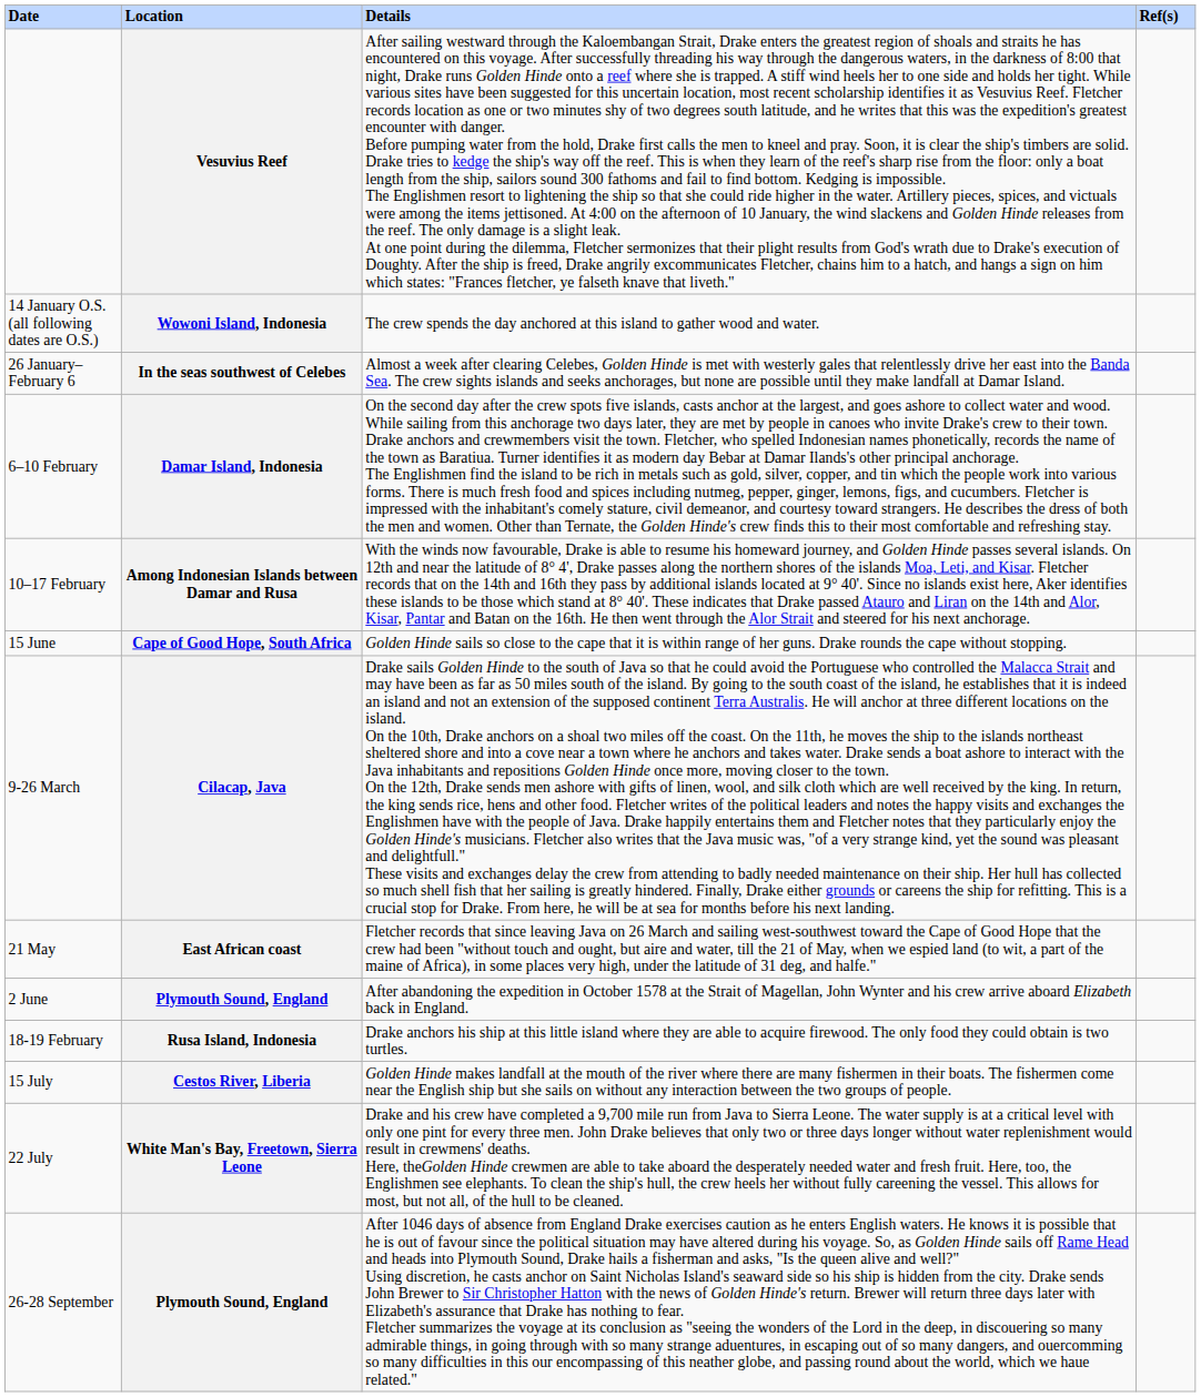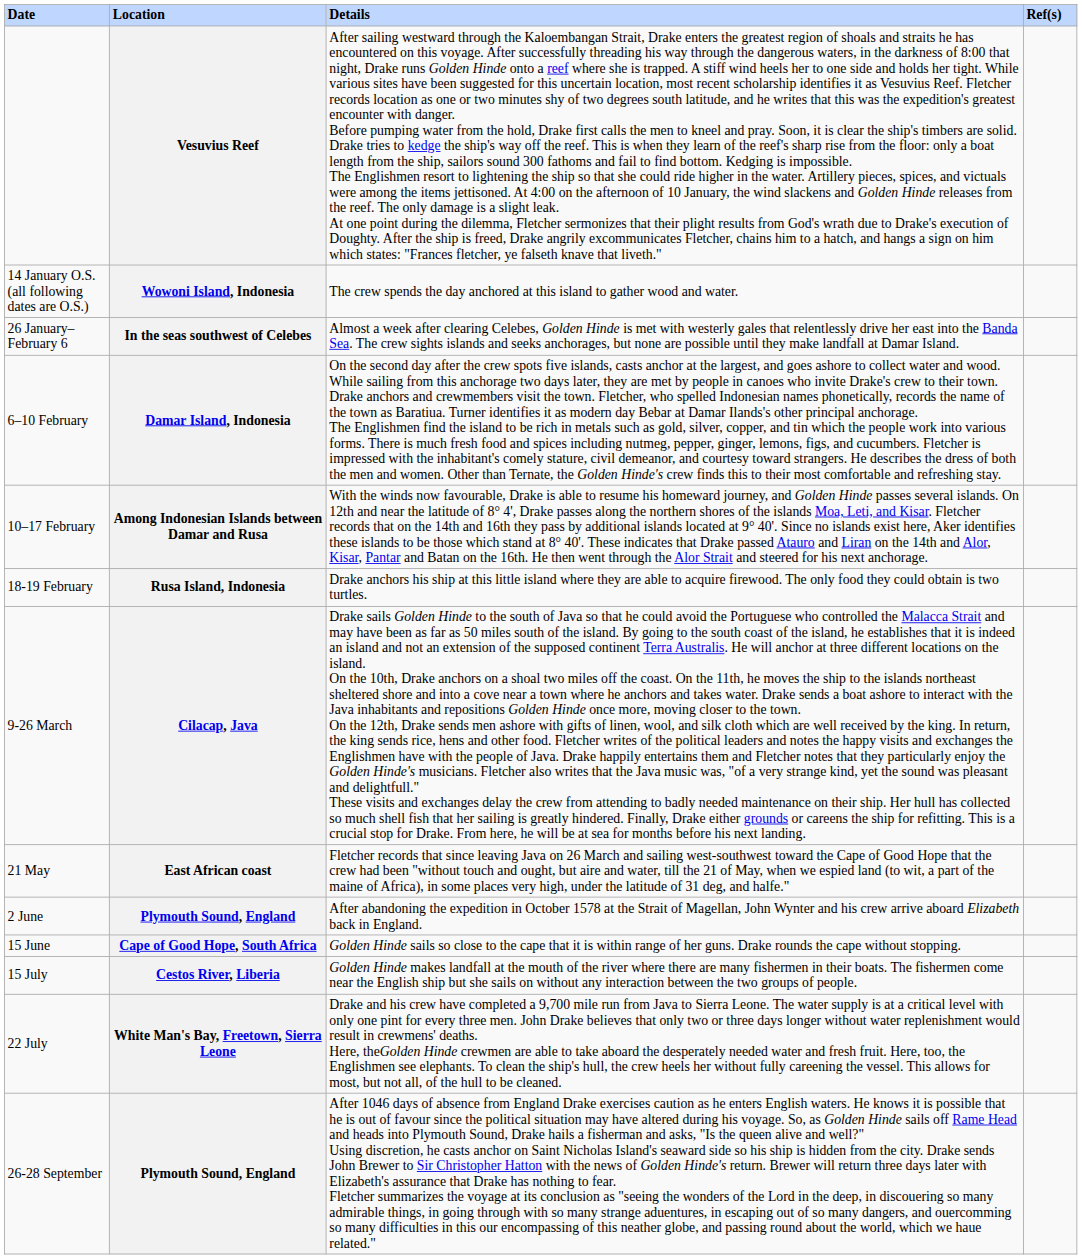 <table class="wikitable  sortable">
 <tr>
 <td bgcolor="#BFD7FF" ! scope="col" style="width: 115px;"><strong>Date</strong></td>
 <td bgcolor="#BFD7FF"><strong>Location</strong></td>
 <td class="unsortable" width="65%" bgcolor="#BFD7FF"><strong>Details</strong></td>
 <td width="5%" bgcolor="#BFD7FF"><strong>Ref(s)</strong></td>
 </tr>
 <tr>
 <td></td>
 <th scope=row style=text-align:center><strong>Vesuvius Reef</strong></th>
 <td>After sailing westward through the Kaloembangan Strait, Drake enters the greatest region of shoals and straits he has encountered on this voyage.  After successfully threading his way through the dangerous waters, in the darkness of  8:00 that night, Drake runs <em>Golden Hinde</em> onto a <a href='#'>reef</a> where she is trapped.  A stiff wind heels her to one side and holds her tight.  While various sites have been suggested for this uncertain location, most recent scholarship identifies it as Vesuvius Reef.  Fletcher records location as one or two minutes shy of two degrees south latitude, and he writes that this was the expedition's greatest encounter with danger.<br>Before pumping water from the hold, Drake first calls the men to kneel and pray.  Soon, it is clear the ship's timbers are solid.  Drake tries to <a href='#'>kedge</a> the ship's way off the reef. This is when they learn of the reef's sharp rise from the floor: only a boat length from the ship, sailors sound 300 fathoms and fail to find bottom. Kedging is impossible.<br>The Englishmen resort to lightening the ship so that she could ride higher in the water.  Artillery pieces, spices, and victuals were among the items jettisoned. At 4:00 on the afternoon of 10 January, the wind slackens and <em>Golden Hinde</em> releases from the reef.  The only damage is a slight leak.<br>At one point during the dilemma, Fletcher sermonizes that their plight results from God's wrath due to Drake's execution of Doughty.  After the ship is freed, Drake angrily excommunicates Fletcher, chains him to a hatch, and hangs a sign on him which states: "Frances fletcher, ye falseth knave that liveth."</td>
 <td></td>
 </tr>
 <tr>
 <td>14 January O.S. (all following dates are O.S.)</td>
 <th scope=row style=text-align:center><strong><a href='#'>Wowoni Island</a>, Indonesia</strong><br></th>
 <td>The crew spends the day anchored at this island to gather wood and water.</td>
 <td></td>
 </tr>
 <tr>
 <td>26 January–<br>February 6</td>
 <th scope=row style=text-align:center><strong>In the seas southwest of Celebes</strong></th>
 <td>Almost a week after clearing Celebes, <em>Golden Hinde</em> is met with westerly gales that relentlessly drive her east into the <a href='#'>Banda Sea</a>.  The crew sights islands and seeks anchorages, but none are possible until they make landfall at Damar Island.</td>
 <td></td>
 </tr>
 <tr>
 <td>6–10 February</td>
 <th scope=row style=text-align:center><strong><a href='#'>Damar Island</a>, Indonesia</strong><br></th>
 <td>On the second day after the crew spots five islands, casts anchor at the largest, and goes ashore to collect water and wood.  While sailing from this anchorage two days later, they are met by people in canoes who invite Drake's crew to their town.  Drake anchors and  crewmembers visit the town.  Fletcher, who spelled Indonesian names phonetically, records the name of the town as Baratiua.  Turner identifies it as modern day Bebar at Damar Ilands's other principal anchorage.<br>The Englishmen find the island to be rich in metals such as gold, silver, copper, and tin which the people work into various forms.  There is much fresh food and spices including nutmeg, pepper, ginger, lemons, figs, and cucumbers.  Fletcher is impressed with the inhabitant's comely stature, civil demeanor, and courtesy toward strangers.  He describes the dress of both the men and women.  Other than Ternate, the <em>Golden Hinde's</em> crew finds this to their most comfortable and refreshing stay.</td>
 <td></td>
 </tr>
 <tr>
 <td>10–17 February</td>
 <th scope=row style=text-align:center><strong>Among Indonesian Islands between Damar and Rusa</strong></th>
 <td>With the winds now favourable, Drake is able to resume his homeward journey, and  <em>Golden Hinde</em> passes several islands.  On 12th  and near the latitude of 8° 4', Drake passes along the northern shores of the islands <a href='#'>Moa, Leti, and Kisar</a>.  Fletcher records that on the 14th and 16th they pass by additional islands located at 9° 40'.  Since no islands exist here, Aker identifies these islands to be those which stand at 8° 40'.  These indicates that Drake passed <a href='#'>Atauro</a> and <a href='#'>Liran</a> on the 14th and <a href='#'>Alor</a>, <a href='#'>Kisar</a>, <a href='#'>Pantar</a> and Batan on the 16th.  He then went through the <a href='#'>Alor Strait</a> and steered for his next anchorage.</td>
 <td></td>
 </tr>
 <tr>
-<td>15 June</td>
-<th scope=row style=text-align:center><strong><a href='#'>Cape of Good Hope</a>, <a href='#'>South Africa</a></strong><br></th>
-<td><em>Golden Hinde</em> sails so close to the cape that it is within range of her guns.  Drake rounds the cape without stopping.</td>
+<td>18-19 February</td>
+<th scope=row style=text-align:center><strong>Rusa Island, Indonesia</strong></th>
+<td>Drake anchors his ship at this little island where they are able to acquire firewood.  The only food they could obtain is two turtles.</td>
 <td></td>
 </tr>
 <tr>
 <td>9-26 March</td>
 <th scope=row style=text-align:center><strong><a href='#'>Cilacap</a>, <a href='#'>Java</a></strong><br></th>
 <td>Drake sails <em>Golden Hinde</em> to the south of Java so that he could avoid the Portuguese who controlled the <a href='#'>Malacca Strait</a> and may have been as far as 50 miles south of the island.  By going to the south coast of the island, he establishes that it is indeed an island and not an extension of the supposed continent <a href='#'>Terra Australis</a>. He will anchor at three different locations on the island.<br>On the 10th, Drake anchors on a shoal two miles off the coast.  On the 11th, he moves the ship to the islands northeast sheltered shore and into a cove near a town where he anchors and takes water.  Drake sends a boat ashore to interact with the Java inhabitants and repositions <em>Golden Hinde</em> once more, moving closer to the town.<br>On the 12th, Drake sends men ashore with gifts of linen, wool, and silk cloth which are well received by the king.  In return, the king sends rice, hens and other food.  Fletcher writes of the political leaders and notes the happy visits and exchanges the Englishmen have with the people of Java.  Drake happily entertains them and Fletcher notes that they particularly enjoy the <em>Golden Hinde's</em> musicians. Fletcher also writes that the Java music was, "of a very strange kind, yet the sound was pleasant and delightfull."<br>These visits and exchanges delay the crew from attending to badly needed maintenance on their ship.  Her hull has collected so much shell fish that her sailing is greatly hindered.  Finally, Drake either <a href='#'>grounds</a> or careens the ship for refitting.  This is a crucial stop for Drake.  From here, he will be at sea for months before his next landing.</td>
 <td></td>
 </tr>
 <tr>
 <td>21 May</td>
 <th scope=row style=text-align:center><strong>East African coast</strong></th>
 <td>Fletcher records that since leaving Java on 26 March and sailing west-southwest toward the Cape of Good Hope that the crew had been "without touch and ought, but aire and water, till the 21 of May, when we espied land (to wit, a part of the maine of Africa), in some places very high, under the latitude of 31 deg, and halfe."</td>
 <td></td>
 </tr>
 <tr>
 <td>2 June</td>
 <th scope=row style=text-align:center><strong><a href='#'>Plymouth Sound</a>, <a href='#'>England</a></strong><br></th>
 <td>After abandoning the expedition in October 1578 at the Strait of Magellan, John Wynter and his crew arrive aboard <em>Elizabeth</em> back in England.</td>
 <td></td>
 </tr>
 <tr>
-<td>18-19 February</td>
-<th scope=row style=text-align:center><strong>Rusa Island, Indonesia</strong></th>
-<td>Drake anchors his ship at this little island where they are able to acquire firewood.  The only food they could obtain is two turtles.</td>
+<td>15 June</td>
+<th scope=row style=text-align:center><strong><a href='#'>Cape of Good Hope</a>, <a href='#'>South Africa</a></strong><br></th>
+<td><em>Golden Hinde</em> sails so close to the cape that it is within range of her guns.  Drake rounds the cape without stopping.</td>
 <td></td>
 </tr>
 <tr>
 <td>15 July</td>
 <th scope=row style=text-align:center><strong><a href='#'>Cestos River</a>, <a href='#'>Liberia</a></strong></th>
 <td><em>Golden Hinde</em> makes landfall at the mouth of the river where there are many fishermen in their boats.  The fishermen come near the English ship but she sails on without any interaction between the two groups of people.</td>
 <td></td>
 </tr>
 <tr>
 <td>22 July</td>
 <th scope=row style=text-align:center><strong>White Man's Bay, <a href='#'>Freetown</a>, <a href='#'>Sierra Leone</a></strong><br></th>
 <td>Drake and his crew have completed a 9,700 mile run from Java to Sierra Leone. The water supply is at a critical level with only one pint for every three men.  John Drake believes that only two or three days longer without water replenishment would result in crewmens' deaths.<br>Here, the<em>Golden Hinde</em> crewmen are able to take aboard the desperately needed water and fresh fruit.  Here, too, the Englishmen see elephants.  To clean the ship's hull, the crew heels her without fully careening the vessel. This allows for most, but not all, of the hull to be cleaned.</td>
 <td></td>
 </tr>
 <tr>
 <td>26-28 September</td>
 <th scope=row style=text-align:center><strong>Plymouth Sound, England</strong><br></th>
 <td>After 1046 days of absence from England Drake exercises caution as he enters English waters.  He knows it is possible that he is out of favour since the political situation may have altered during his voyage.  So, as <em>Golden Hinde</em> sails off <a href='#'>Rame Head</a> and heads into Plymouth Sound, Drake hails a fisherman and asks, "Is the queen alive and well?"<br>Using discretion, he casts anchor on Saint Nicholas Island's seaward side so his ship is hidden from the city.  Drake sends John Brewer to <a href='#'>Sir Christopher Hatton</a> with the news of <em>Golden Hinde's</em> return.  Brewer will return three days later with Elizabeth's assurance that Drake has nothing to fear.<br>Fletcher summarizes the voyage at its conclusion as "seeing the wonders of the Lord in the deep, in discouering so many admirable things, in going through with so many strange aduentures, in escaping out of so many dangers, and ouercomming so many difficulties in this our encompassing of this neather globe, and passing round about the world, which we haue related."</td>
 <td></td>
 </tr>
 </table>
